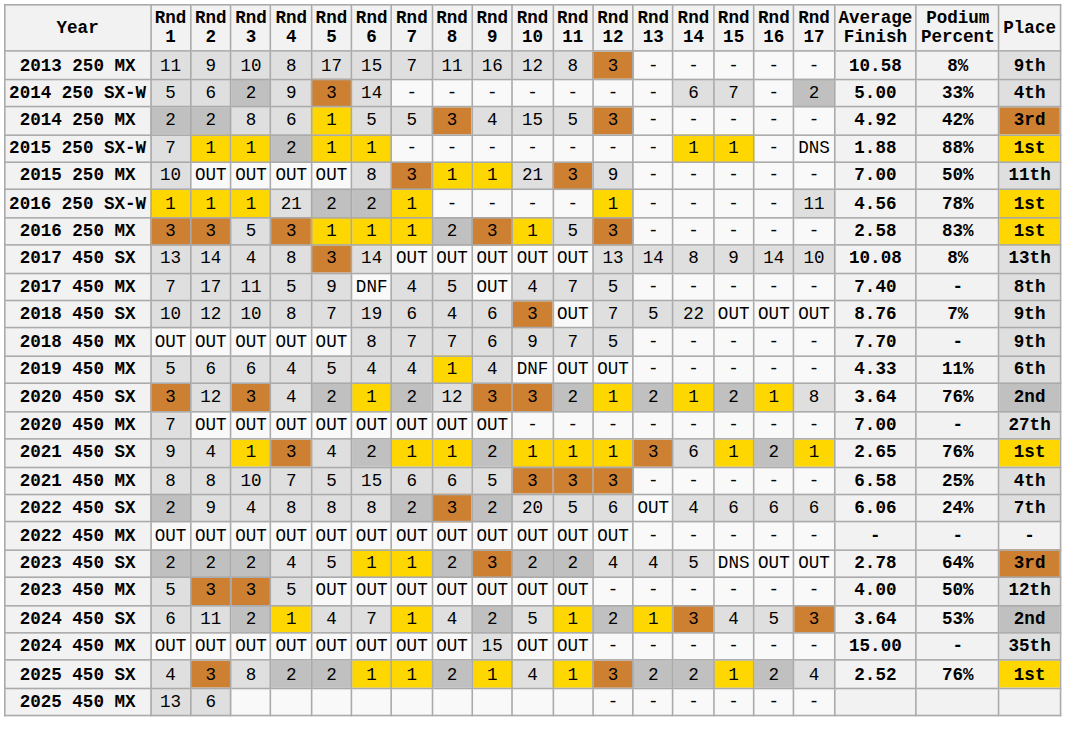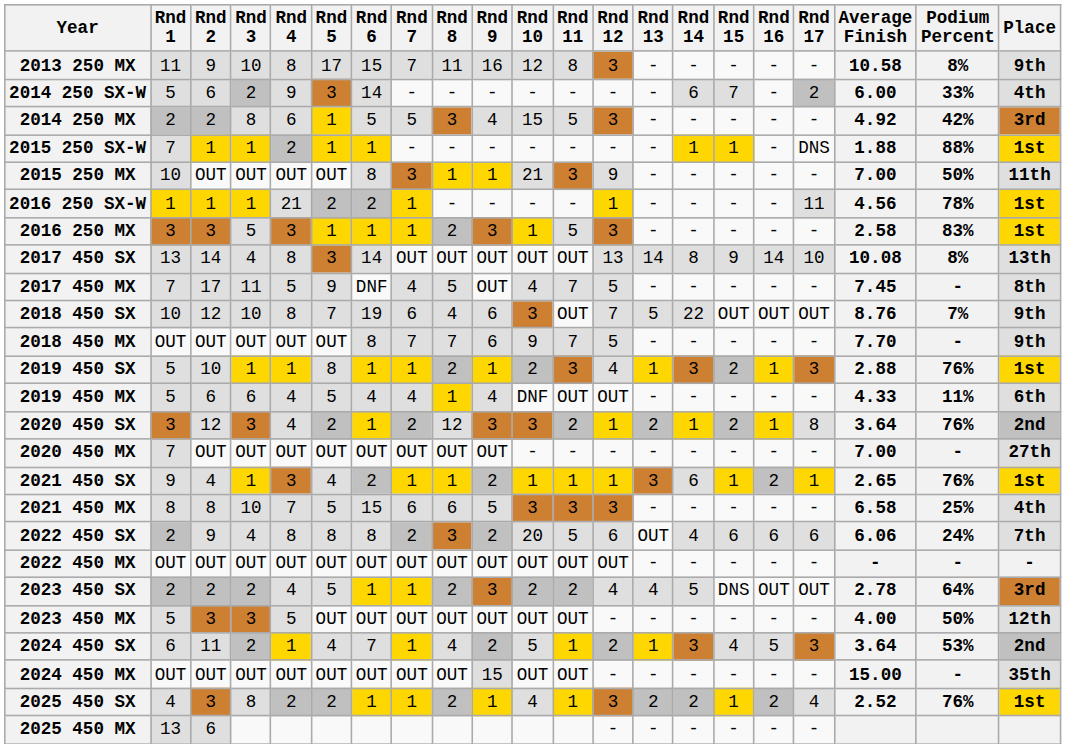 <table class="wikitable" style="font-size: 85%; text-align:center">
 <tr valign="top">
 <th valign="middle">Year</th>
 <th>Rnd<br>1</th>
 <th>Rnd<br>2</th>
 <th>Rnd<br>3</th>
 <th>Rnd<br>4</th>
 <th>Rnd<br>5</th>
 <th>Rnd<br>6</th>
 <th>Rnd<br>7</th>
 <th>Rnd<br>8</th>
 <th>Rnd<br>9</th>
 <th>Rnd<br>10</th>
 <th>Rnd<br>11</th>
 <th>Rnd<br>12</th>
 <th>Rnd<br>13</th>
 <th>Rnd<br>14</th>
 <th>Rnd<br>15</th>
 <th>Rnd<br>16</th>
 <th>Rnd<br>17</th>
 <th valign="middle">Average<br>Finish</th>
 <th valign="middle">Podium<br>Percent</th>
 <th valign="middle">Place</th>
 </tr>
 <tr>
 <th>2013 250 MX</th>
 <td style="background:#dfdfdf;">11</td>
 <td style="background:#dfdfdf;">9</td>
 <td style="background:#dfdfdf;">10</td>
 <td style="background:#dfdfdf;">8</td>
 <td style="background:#dfdfdf;">17</td>
 <td style="background:#dfdfdf;">15</td>
 <td style="background:#dfdfdf;">7</td>
 <td style="background:#dfdfdf;">11</td>
 <td style="background:#dfdfdf;">16</td>
 <td style="background:#dfdfdf;">12</td>
 <td style="background:#dfdfdf;">8</td>
 <td style="background:#CD7F32;">3</td>
 <td>-</td>
 <td>-</td>
 <td>-</td>
 <td>-</td>
 <td>-</td>
 <th>10.58</th>
 <th>8%</th>
 <th style="background:#dfdfdf;">9th</th>
 </tr>
 <tr>
 <th>2014 250 SX-W</th>
 <td style="background:#dfdfdf;">5</td>
 <td style="background:#dfdfdf;">6</td>
 <td style="background:silver;">2</td>
 <td style="background:#dfdfdf;">9</td>
 <td style="background:#CD7F32;">3</td>
 <td style="background:#dfdfdf;">14</td>
 <td>-</td>
 <td>-</td>
 <td>-</td>
 <td>-</td>
 <td>-</td>
 <td>-</td>
 <td>-</td>
 <td style="background:#dfdfdf;">6</td>
 <td style="background:#dfdfdf;">7</td>
 <td>-</td>
 <td style="background:silver;">2</td>
-<th>5.00</th>
+<th>6.00</th>
 <th>33%</th>
 <th style="background:#dfdfdf;">4th</th>
 </tr>
 <tr>
 <th>2014 250 MX</th>
 <td style="background:silver;">2</td>
 <td style="background:silver;">2</td>
 <td style="background:#dfdfdf;">8</td>
 <td style="background:#dfdfdf;">6</td>
 <td style="background: gold;">1</td>
 <td style="background:#dfdfdf;">5</td>
 <td style="background:#dfdfdf;">5</td>
 <td style="background:#CD7F32;">3</td>
 <td style="background:#dfdfdf;">4</td>
 <td style="background:#dfdfdf;">15</td>
 <td style="background:#dfdfdf;">5</td>
 <td style="background:#CD7F32;">3</td>
 <td>-</td>
 <td>-</td>
 <td>-</td>
 <td>-</td>
 <td>-</td>
 <th>4.92</th>
 <th>42%</th>
 <th style="background:#CD7F32;">3rd</th>
 </tr>
 <tr>
 <th>2015 250 SX-W</th>
 <td style="background:#dfdfdf;">7</td>
 <td style="background: gold;">1</td>
 <td style="background: gold;">1</td>
 <td style="background: silver;">2</td>
 <td style="background: gold;">1</td>
 <td style="background: gold;">1</td>
 <td>-</td>
 <td>-</td>
 <td>-</td>
 <td>-</td>
 <td>-</td>
 <td>-</td>
 <td>-</td>
 <td style="background: gold;">1</td>
 <td style="background: gold;">1</td>
 <td>-</td>
 <td>DNS </td>
 <th>1.88</th>
 <th>88%</th>
 <th style="background: gold;">1st</th>
 </tr>
 <tr>
 <th>2015 250 MX</th>
 <td style="background:#dfdfdf;">10</td>
 <td>OUT</td>
 <td>OUT</td>
 <td>OUT</td>
 <td>OUT</td>
 <td style="background:#dfdfdf;">8</td>
 <td style="background:#CD7F32;">3</td>
 <td style="background: gold;">1</td>
 <td style="background: gold;">1</td>
 <td style="background:#dfdfdf;">21</td>
 <td style="background:#CD7F32;">3</td>
 <td style="background:#dfdfdf;">9</td>
 <td>-</td>
 <td>-</td>
 <td>-</td>
 <td>-</td>
 <td>-</td>
 <th>7.00</th>
 <th>50%</th>
 <th style="background:#dfdfdf;">11th</th>
 </tr>
 <tr>
 <th>2016 250 SX-W</th>
 <td style="background: gold;">1</td>
 <td style="background: gold;">1</td>
 <td style="background: gold;">1</td>
 <td style="background:#dfdfdf;">21</td>
 <td style="background: silver;">2</td>
 <td style="background: silver;">2</td>
 <td style="background: gold;">1</td>
 <td>-</td>
 <td>-</td>
 <td>-</td>
 <td>-</td>
 <td style="background: gold;">1</td>
 <td>-</td>
 <td>-</td>
 <td>-</td>
 <td>-</td>
 <td style="background:#dfdfdf;">11</td>
 <th>4.56</th>
 <th>78%</th>
 <th style="background: gold;">1st</th>
 </tr>
 <tr>
 <th>2016 250 MX</th>
 <td style="background:#CD7F32;">3</td>
 <td style="background:#CD7F32;">3</td>
 <td style="background:#dfdfdf;">5</td>
 <td style="background:#CD7F32;">3</td>
 <td style="background: gold;">1</td>
 <td style="background: gold;">1</td>
 <td style="background: gold;">1</td>
 <td style="background: silver;">2</td>
 <td style="background:#CD7F32;">3</td>
 <td style="background: gold;">1</td>
 <td style="background:#dfdfdf;">5</td>
 <td style="background:#CD7F32;">3</td>
 <td>-</td>
 <td>-</td>
 <td>-</td>
 <td>-</td>
 <td>-</td>
 <th>2.58</th>
 <th>83%</th>
 <th style="background: gold;">1st</th>
 </tr>
 <tr>
 <th>2017 450 SX</th>
 <td style="background:#dfdfdf;">13</td>
 <td style="background:#dfdfdf;">14</td>
 <td style="background:#dfdfdf;">4</td>
 <td style="background:#dfdfdf;">8</td>
 <td style="background:#CD7F32;">3</td>
 <td style="background:#dfdfdf;">14</td>
 <td>OUT</td>
 <td>OUT</td>
 <td>OUT</td>
 <td>OUT</td>
 <td>OUT</td>
 <td style="background:#dfdfdf;">13</td>
 <td style="background:#dfdfdf;">14</td>
 <td style="background:#dfdfdf;">8</td>
 <td style="background:#dfdfdf;">9</td>
 <td style="background:#dfdfdf;">14</td>
 <td style="background:#dfdfdf;">10</td>
 <th>10.08</th>
 <th>8%</th>
 <th style="background:#dfdfdf;">13th</th>
 </tr>
 <tr>
 <th>2017 450 MX</th>
 <td style="background:#dfdfdf;">7</td>
 <td style="background:#dfdfdf;">17</td>
 <td style="background:#dfdfdf;">11</td>
 <td style="background:#dfdfdf;">5</td>
 <td style="background:#dfdfdf;">9</td>
 <td>DNF</td>
 <td style="background:#dfdfdf;">4</td>
 <td style="background:#dfdfdf;">5</td>
 <td>OUT</td>
 <td style="background:#dfdfdf;">4</td>
 <td style="background:#dfdfdf;">7</td>
 <td style="background:#dfdfdf;">5</td>
 <td>-</td>
 <td>-</td>
 <td>-</td>
 <td>-</td>
 <td>-</td>
-<th>7.40</th>
+<th>7.45</th>
 <th>-</th>
 <th style="background:#dfdfdf;">8th</th>
 </tr>
 <tr>
 <th>2018 450 SX</th>
 <td style="background:#dfdfdf;">10</td>
 <td style="background:#dfdfdf;">12</td>
 <td style="background:#dfdfdf;">10</td>
 <td style="background:#dfdfdf;">8</td>
 <td style="background:#dfdfdf;">7</td>
 <td style="background:#dfdfdf;">19</td>
 <td style="background:#dfdfdf;">6</td>
 <td style="background:#dfdfdf;">4</td>
 <td style="background:#dfdfdf;">6</td>
 <td style="background:#CD7F32;">3</td>
 <td>OUT</td>
 <td style="background:#dfdfdf;">7</td>
 <td style="background:#dfdfdf;">5</td>
 <td style="background:#dfdfdf;">22</td>
 <td>OUT</td>
 <td>OUT</td>
 <td>OUT</td>
 <th>8.76</th>
 <th>7%</th>
 <th style="background:#dfdfdf;">9th</th>
 </tr>
 <tr>
 <th>2018 450 MX</th>
 <td>OUT</td>
 <td>OUT</td>
 <td>OUT</td>
 <td>OUT</td>
 <td>OUT</td>
 <td style="background:#dfdfdf;">8</td>
 <td style="background:#dfdfdf;">7</td>
 <td style="background:#dfdfdf;">7</td>
 <td style="background:#dfdfdf;">6</td>
 <td style="background:#dfdfdf;">9</td>
 <td style="background:#dfdfdf;">7</td>
 <td style="background:#dfdfdf;">5</td>
 <td>-</td>
 <td>-</td>
 <td>-</td>
 <td>-</td>
 <td>-</td>
 <th>7.70</th>
 <th>-</th>
 <th style="background:#dfdfdf;">9th</th>
+</tr>
+<tr>
+<th>2019 450 SX</th>
+<td style="background:#dfdfdf;">5 </td>
+<td style="background:#dfdfdf;">10 </td>
+<td style="background: gold;">1 </td>
+<td style="background: gold;">1 </td>
+<td style="background:#dfdfdf;">8 </td>
+<td style="background: gold;">1 </td>
+<td style="background: gold;">1 </td>
+<td style="background: silver;">2 </td>
+<td style="background: gold;">1 </td>
+<td style="background: silver;">2 </td>
+<td style="background:#CD7F32;">3 </td>
+<td style="background:#dfdfdf;">4 </td>
+<td style="background: gold;">1 </td>
+<td style="background:#CD7F32;">3 </td>
+<td style="background: silver;">2 </td>
+<td style="background: gold;">1 </td>
+<td style="background:#CD7F32;">3 </td>
+<th>2.88 </th>
+<th>76% </th>
+<th style="background: gold;">1st </th>
 </tr>
 <tr>
 <th>2019 450 MX</th>
 <td style="background:#dfdfdf;">5</td>
 <td style="background:#dfdfdf;">6</td>
 <td style="background:#dfdfdf;">6</td>
 <td style="background:#dfdfdf;">4</td>
 <td style="background:#dfdfdf;">5</td>
 <td style="background:#dfdfdf;">4</td>
 <td style="background:#dfdfdf;">4</td>
 <td style="background: gold;">1</td>
 <td style="background:#dfdfdf;">4</td>
 <td>DNF</td>
 <td>OUT</td>
 <td>OUT</td>
 <td>-</td>
 <td>-</td>
 <td>-</td>
 <td>-</td>
 <td>-</td>
 <th>4.33</th>
 <th>11%</th>
 <th style="background:#dfdfdf;">6th</th>
 </tr>
 <tr>
 <th>2020 450 SX</th>
 <td style="background:#CD7F32;">3 </td>
 <td style="background:#dfdfdf;">12 </td>
 <td style="background:#CD7F32;">3 </td>
 <td style="background:#dfdfdf;">4 </td>
 <td style="background: silver;">2 </td>
 <td style="background: gold;">1 </td>
 <td style="background: silver;">2 </td>
 <td style="background:#dfdfdf;">12 </td>
 <td style="background:#CD7F32;">3 </td>
 <td style="background:#CD7F32;">3 </td>
 <td style="background: silver;">2 </td>
 <td style="background: gold;">1 </td>
 <td style="background: silver;">2 </td>
 <td style="background: gold;">1 </td>
 <td style="background: silver;">2 </td>
 <td style="background: gold;">1 </td>
 <td style="background:#dfdfdf;">8 </td>
 <th>3.64 </th>
 <th>76% </th>
 <th style="background: silver;">2nd </th>
 </tr>
 <tr>
 <th>2020 450 MX</th>
 <td style="background:#dfdfdf;">7</td>
 <td>OUT</td>
 <td>OUT</td>
 <td>OUT</td>
 <td>OUT</td>
 <td>OUT</td>
 <td>OUT</td>
 <td>OUT</td>
 <td>OUT</td>
 <td>-</td>
 <td>-</td>
 <td>-</td>
 <td>-</td>
 <td>-</td>
 <td>-</td>
 <td>-</td>
 <td>-</td>
 <th>7.00</th>
 <th>-</th>
 <th style="background:#dfdfdf;">27th</th>
 </tr>
 <tr>
 <th>2021 450 SX</th>
 <td style="background:#dfdfdf;">9 </td>
 <td style="background:#dfdfdf;">4 </td>
 <td style="background: gold;">1 </td>
 <td style="background:#CD7F32;">3 </td>
 <td style="background:#dfdfdf;">4 </td>
 <td style="background: silver;">2 </td>
 <td style="background: gold;">1 </td>
 <td style="background: gold;">1 </td>
 <td style="background: silver;">2 </td>
 <td style="background: gold;">1 </td>
 <td style="background: gold;">1 </td>
 <td style="background: gold;">1 </td>
 <td style="background:#CD7F32;">3 </td>
 <td style="background:#dfdfdf;">6 </td>
 <td style="background: gold;">1 </td>
 <td style="background: silver;">2 </td>
 <td style="background: gold;">1 </td>
 <th>2.65 </th>
 <th>76% </th>
 <th style="background: gold;">1st </th>
 </tr>
 <tr>
 <th>2021 450 MX</th>
 <td style="background:#dfdfdf;">8</td>
 <td style="background:#dfdfdf;">8</td>
 <td style="background:#dfdfdf;">10</td>
 <td style="background:#dfdfdf;">7</td>
 <td style="background:#dfdfdf;">5</td>
 <td style="background:#dfdfdf;">15</td>
 <td style="background:#dfdfdf;">6</td>
 <td style="background:#dfdfdf;">6</td>
 <td style="background:#dfdfdf;">5</td>
 <td style="background:#CD7F32;">3</td>
 <td style="background:#CD7F32;">3</td>
 <td style="background:#CD7F32;">3</td>
 <td>-</td>
 <td>-</td>
 <td>-</td>
 <td>-</td>
 <td>-</td>
 <th>6.58</th>
 <th>25%</th>
 <th style="background:#dfdfdf;">4th</th>
 </tr>
 <tr>
 <th>2022 450 SX</th>
 <td style="background: silver;">2</td>
 <td style="background:#dfdfdf;">9</td>
 <td style="background:#dfdfdf;">4</td>
 <td style="background:#dfdfdf;">8</td>
 <td style="background:#dfdfdf;">8</td>
 <td style="background:#dfdfdf;">8</td>
 <td style="background: silver;">2</td>
 <td style="background:#CD7F32;">3</td>
 <td style="background: silver;">2</td>
 <td style="background:#dfdfdf;">20</td>
 <td style="background:#dfdfdf;">5</td>
 <td style="background:#dfdfdf;">6</td>
 <td>OUT</td>
 <td style="background:#dfdfdf;">4</td>
 <td style="background:#dfdfdf;">6</td>
 <td style="background:#dfdfdf;">6</td>
 <td style="background:#dfdfdf;">6</td>
 <th>6.06</th>
 <th>24%</th>
 <th style="background:#dfdfdf;">7th</th>
 </tr>
 <tr>
 <th>2022 450 MX</th>
 <td>OUT</td>
 <td>OUT</td>
 <td>OUT</td>
 <td>OUT</td>
 <td>OUT</td>
 <td>OUT</td>
 <td>OUT</td>
 <td>OUT</td>
 <td>OUT</td>
 <td>OUT</td>
 <td>OUT</td>
 <td>OUT</td>
 <td>-</td>
 <td>-</td>
 <td>-</td>
 <td>-</td>
 <td>-</td>
 <th>-</th>
 <th>-</th>
 <th>-</th>
 </tr>
 <tr>
 <th>2023 450 SX</th>
 <td style="background: silver;">2</td>
 <td style="background: silver;">2</td>
 <td style="background: silver;">2</td>
 <td style="background:#dfdfdf;">4</td>
 <td style="background:#dfdfdf;">5</td>
 <td style="background: gold;">1</td>
 <td style="background: gold;">1</td>
 <td style="background: silver;">2</td>
 <td style="background:#CD7F32;">3</td>
 <td style="background: silver;">2</td>
 <td style="background: silver;">2</td>
 <td style="background:#dfdfdf;">4</td>
 <td style="background:#dfdfdf;">4</td>
 <td style="background:#dfdfdf;">5</td>
 <td>DNS</td>
 <td>OUT</td>
 <td>OUT</td>
 <th>2.78</th>
 <th>64%</th>
 <th style="background:#CD7F32;">3rd</th>
 </tr>
 <tr>
 <th>2023 450 MX</th>
 <td style="background:#dfdfdf;">5</td>
 <td style="background:#CD7F32;">3</td>
 <td style="background:#CD7F32;">3</td>
 <td style="background:#dfdfdf;">5</td>
 <td>OUT</td>
 <td>OUT</td>
 <td>OUT</td>
 <td>OUT</td>
 <td>OUT</td>
 <td>OUT</td>
 <td>OUT</td>
 <td>-</td>
 <td>-</td>
 <td>-</td>
 <td>-</td>
 <td>-</td>
 <td>-</td>
 <th>4.00</th>
 <th>50%</th>
 <th style="background:#dfdfdf;">12th</th>
 </tr>
 <tr>
 <th>2024 450 SX</th>
 <td style="background:#dfdfdf;">6</td>
 <td style="background:#dfdfdf;">11</td>
 <td style="background: silver;">2</td>
 <td style="background: gold;">1</td>
 <td style="background:#dfdfdf;">4</td>
 <td style="background:#dfdfdf;">7</td>
 <td style="background: gold;">1</td>
 <td style="background:#dfdfdf;">4</td>
 <td style="background: silver;">2</td>
 <td style="background:#dfdfdf;">5</td>
 <td style="background: gold;">1</td>
 <td style="background: silver;">2</td>
 <td style="background: gold;">1</td>
 <td style="background:#CD7F32;">3</td>
 <td style="background:#dfdfdf;">4</td>
 <td style="background:#dfdfdf;">5</td>
 <td style="background:#CD7F32;">3</td>
 <th>3.64</th>
 <th>53%</th>
 <th style="background: silver;">2nd</th>
 </tr>
 <tr>
 <th>2024 450 MX</th>
 <td>OUT</td>
 <td>OUT</td>
 <td>OUT</td>
 <td>OUT</td>
 <td>OUT</td>
 <td>OUT</td>
 <td>OUT</td>
 <td>OUT</td>
 <td style="background:#dfdfdf;">15</td>
 <td>OUT</td>
 <td>OUT</td>
 <td>-</td>
 <td>-</td>
 <td>-</td>
 <td>-</td>
 <td>-</td>
 <td>-</td>
 <th>15.00</th>
 <th>-</th>
 <th style="background:#dfdfdf;">35th</th>
 </tr>
 <tr>
 <th>2025 450 SX</th>
 <td style="background:#dfdfdf;">4</td>
 <td style="background:#CD7F32;">3</td>
 <td style="background:#dfdfdf;">8</td>
 <td style="background: silver;">2</td>
 <td style="background: silver;">2</td>
 <td style="background: gold;">1</td>
 <td style="background: gold;">1</td>
 <td style="background: silver;">2</td>
 <td style="background: gold;">1</td>
 <td style="background:#dfdfdf;">4</td>
 <td style="background: gold;">1</td>
 <td style="background:#CD7F32;">3</td>
 <td style="background: silver;">2</td>
 <td style="background: silver;">2</td>
 <td style="background: gold;">1</td>
 <td style="background: silver;">2</td>
 <td style="background:#dfdfdf;">4</td>
 <th>2.52</th>
 <th>76%</th>
 <th style="background: gold;">1st</th>
 </tr>
 <tr>
 <th>2025 450 MX</th>
 <td style="background:#dfdfdf;">13</td>
 <td style="background:#dfdfdf;">6</td>
 <td></td>
 <td></td>
 <td></td>
 <td></td>
 <td></td>
 <td></td>
 <td></td>
 <td></td>
 <td></td>
 <td>-</td>
 <td>-</td>
 <td>-</td>
 <td>-</td>
 <td>-</td>
 <td>-</td>
 <th></th>
 <th></th>
 <th></th>
 </tr>
 </table>
